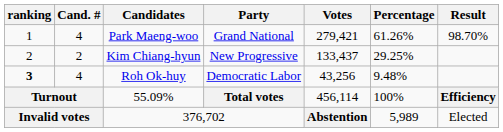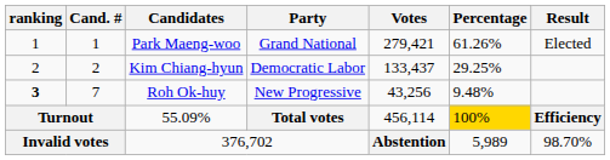 <table class="wikitable sortable" style="text-align:center;">
 <tr>
 <th>ranking</th>
 <th>Cand. #</th>
 <th>Candidates</th>
 <th>Party</th>
 <th>Votes</th>
 <th>Percentage</th>
 <th>Result</th>
 </tr>
 <tr>
 <td>1</td>
-<td>4</td>
+<td>1</td>
 <td><a href='#'>Park Maeng-woo</a></td>
 <td><a href='#'>Grand National</a></td>
 <td>279,421</td>
 <td align=left>61.26%</td>
-<td>98.70%</td>
+<td>Elected</td>
 </tr>
 <tr>
 <td>2</td>
 <td>2</td>
 <td><a href='#'>Kim Chiang-hyun</a></td>
-<td><a href='#'>New Progressive</a></td>
+<td><a href='#'>Democratic Labor</a></td>
 <td>133,437</td>
 <td align=left>29.25%</td>
 <td></td>
 </tr>
 <tr>
 <td><strong>3</strong></td>
-<td>4</td>
+<td>7</td>
 <td><a href='#'>Roh Ok-huy</a></td>
-<td><a href='#'>Democratic Labor</a></td>
+<td><a href='#'>New Progressive</a></td>
 <td>43,256</td>
 <td align=left>9.48%</td>
 <td></td>
 </tr>
 <tr class="sortbottom">
 <th colspan=2>Turnout</th>
 <td>55.09%</td>
 <th>Total votes</th>
 <td>456,114</td>
-<td align=left>100%</td>
+<td align=left style="background: gold;">100%</td>
 <th>Efficiency</th>
 </tr>
 <tr class="sortbottom">
 <th colspan=2>Invalid votes</th>
 <td colspan=2>376,702</td>
 <th>Abstention</th>
 <td>5,989</td>
-<td>Elected</td>
+<td>98.70%</td>
 </tr>
 </table>
